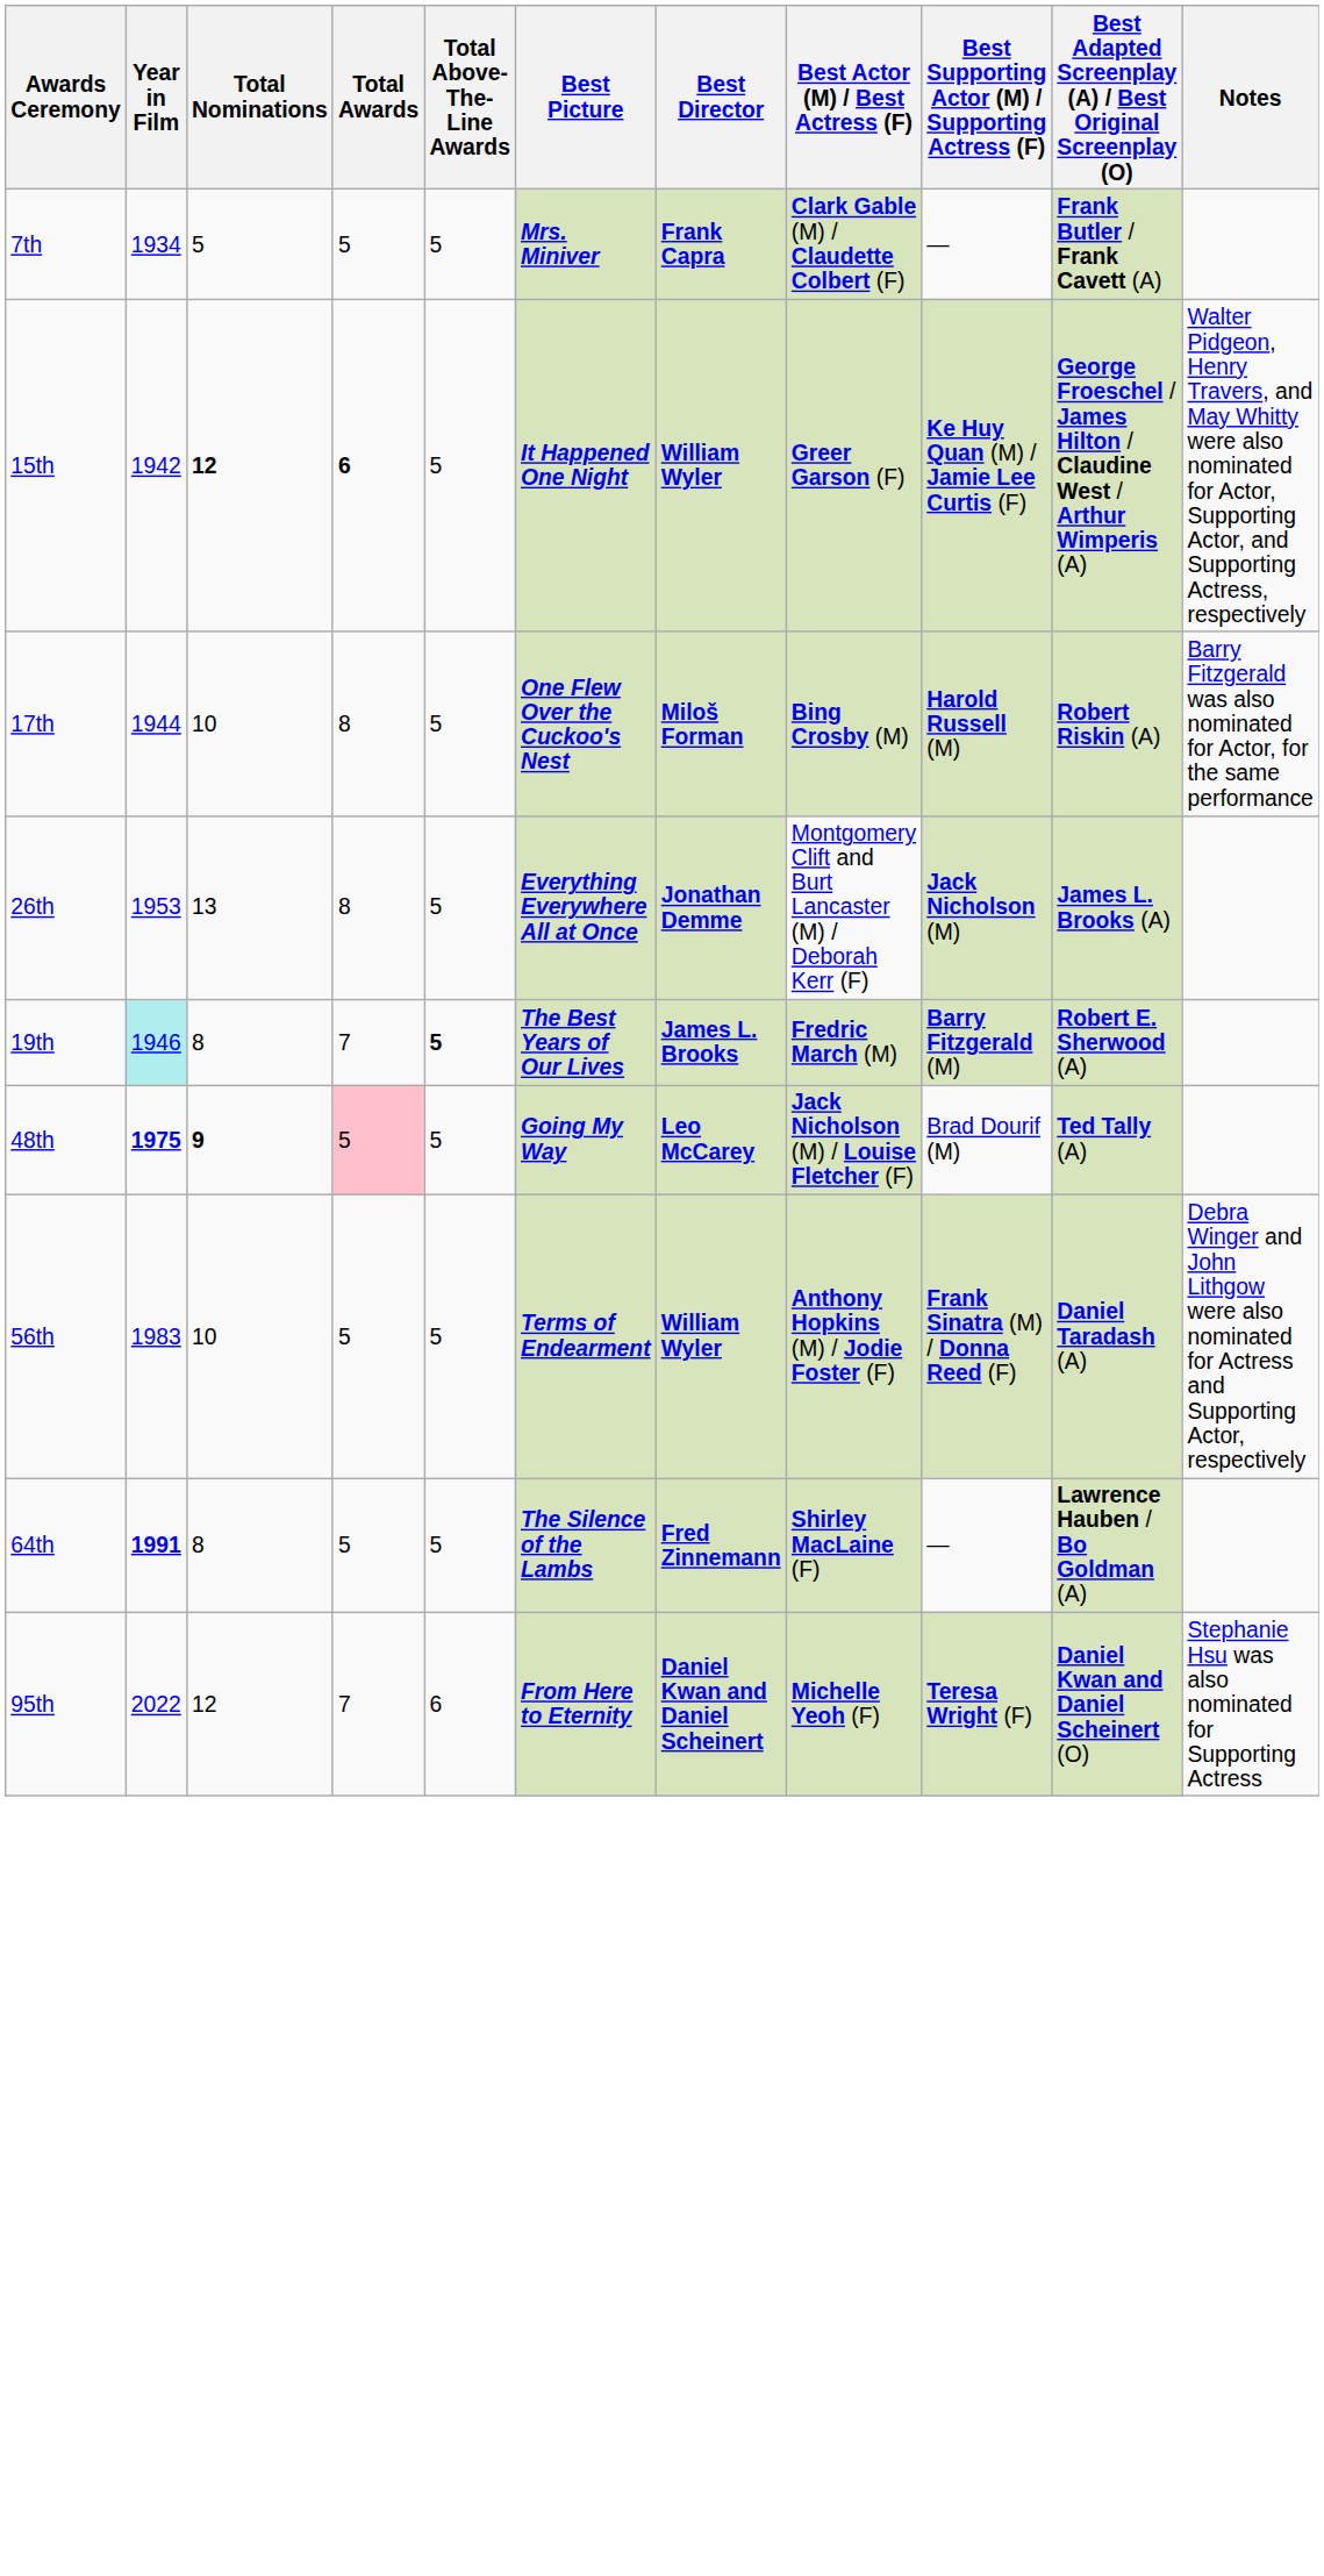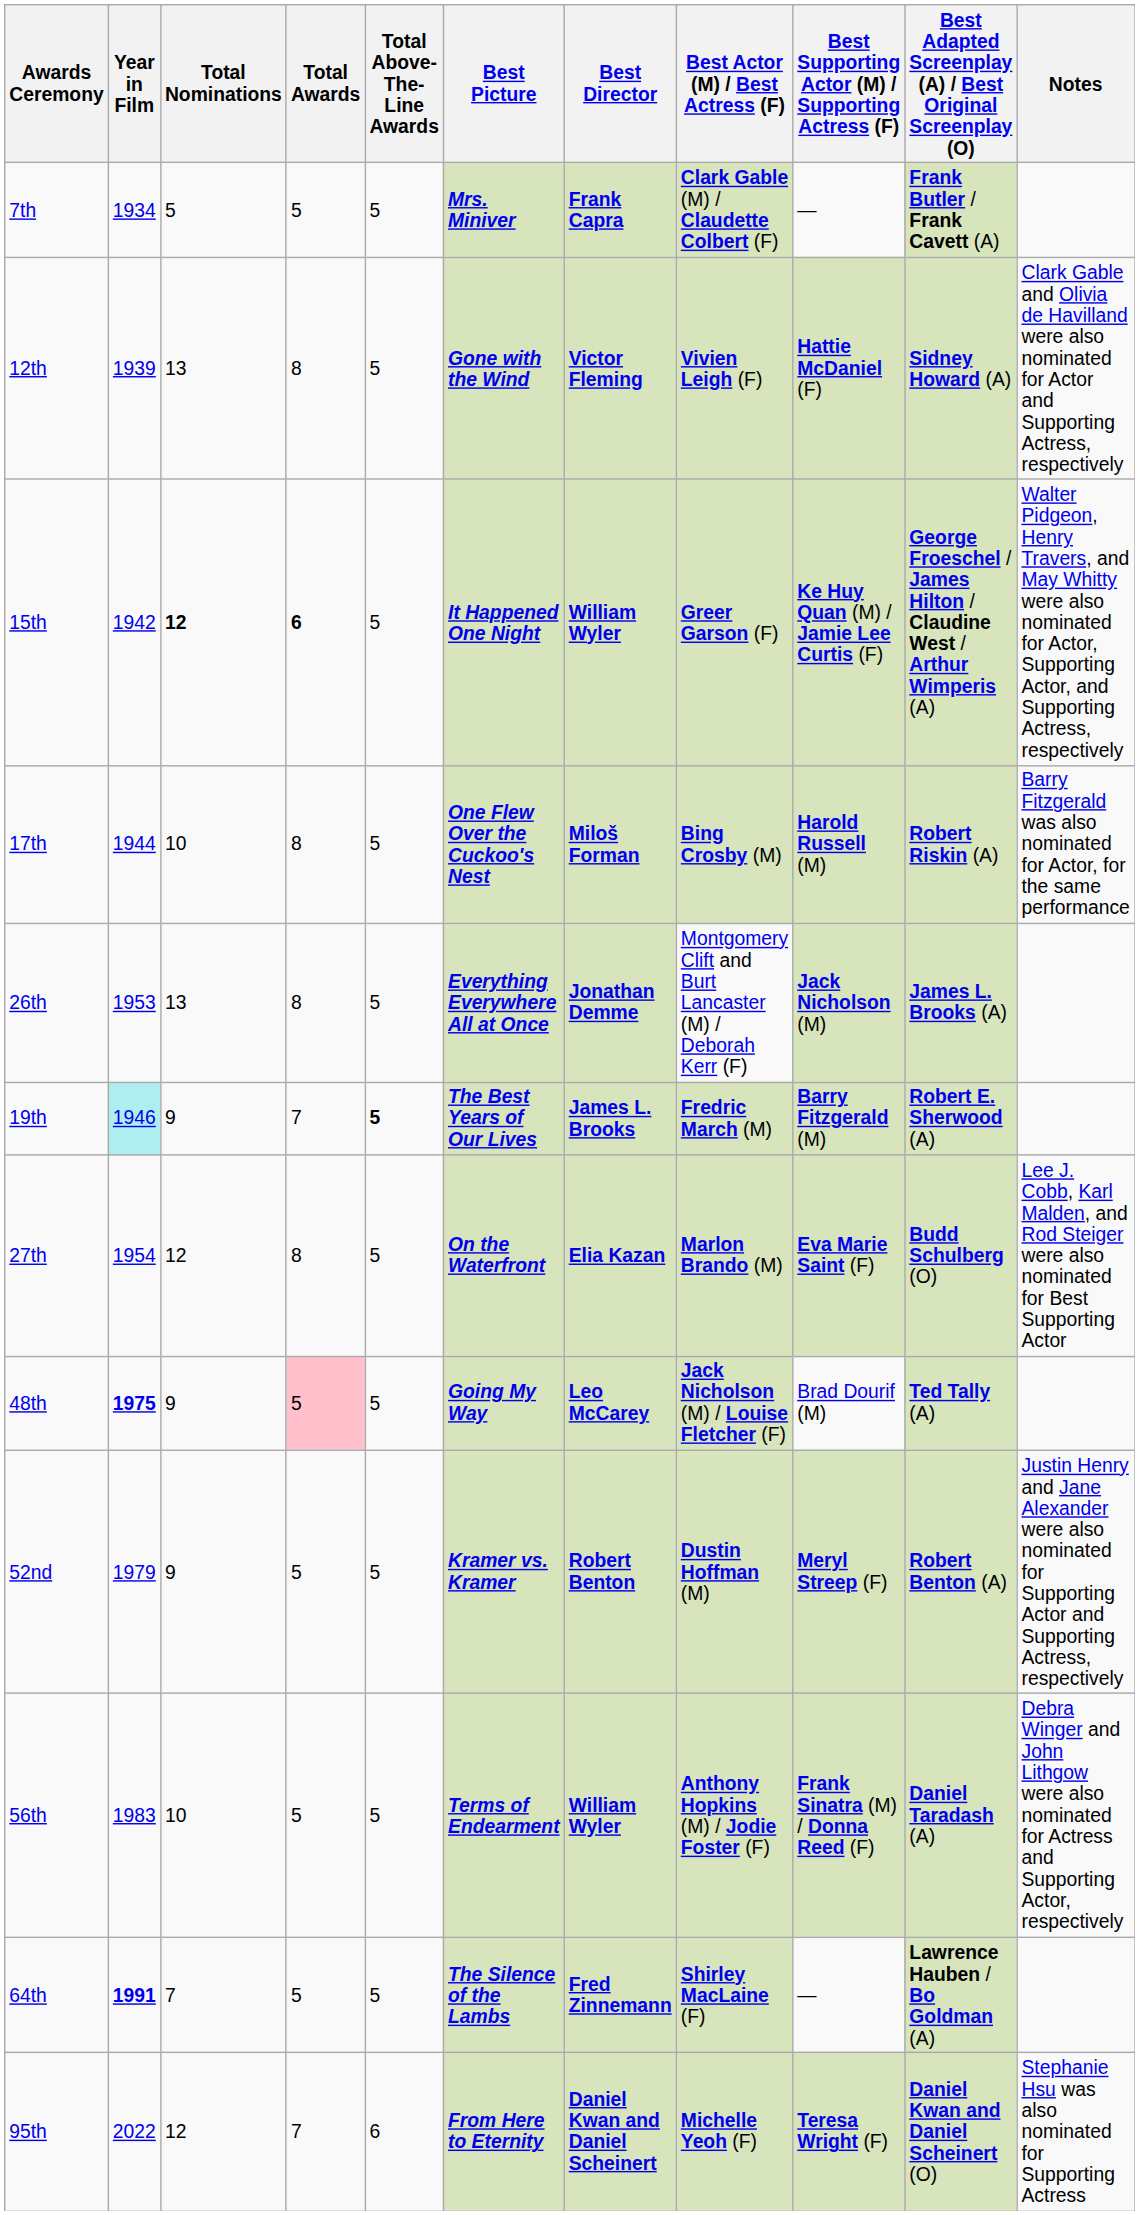 <table class="wikitable sortable" style="width=90%; font-size:85%; white-space:wrap;">
 <tr>
 <th>Awards<br>Ceremony</th>
 <th>Year<br>in Film</th>
 <th>Total<br>Nominations</th>
 <th>Total<br>Awards</th>
 <th>Total<br>Above-The-Line<br>Awards</th>
 <th><a href='#'>Best Picture</a></th>
 <th><a href='#'>Best Director</a></th>
 <th><a href='#'>Best Actor</a> (M) / <a href='#'>Best Actress</a> (F)</th>
 <th><a href='#'>Best Supporting Actor</a> (M) / <a href='#'>Supporting Actress</a> (F)</th>
 <th><a href='#'>Best Adapted Screenplay</a> (A) / <a href='#'>Best Original Screenplay</a> (O)</th>
 <th>Notes</th>
 </tr>
 <tr>
 <td><a href='#'>7th</a></td>
 <td><a href='#'>1934</a></td>
 <td>5</td>
 <td>5</td>
 <td>5</td>
 <td bgcolor="D7E4BC"><strong><em><a href='#'>Mrs. Miniver</a></em></strong></td>
 <td bgcolor="D7E4BC"><strong><a href='#'>Frank Capra</a></strong></td>
 <td bgcolor="D7E4BC"><strong><a href='#'>Clark Gable</a></strong> (M) / <strong><a href='#'>Claudette Colbert</a></strong> (F)</td>
 <td>—</td>
 <td bgcolor="D7E4BC"><strong><a href='#'>Frank Butler</a></strong> / <strong>Frank Cavett</strong> (A)</td>
 <td></td>
+</tr>
+<tr>
+<td><a href='#'>12th</a></td>
+<td><a href='#'>1939</a></td>
+<td>13</td>
+<td>8</td>
+<td>5</td>
+<td bgcolor="D7E4BC"><em><a href='#'><strong>Gone with the Wind</strong></a></em></td>
+<td bgcolor="D7E4BC"><strong><a href='#'>Victor Fleming</a></strong></td>
+<td bgcolor="D7E4BC"><strong><a href='#'>Vivien Leigh</a></strong> (F)</td>
+<td bgcolor="D7E4BC"><strong><a href='#'>Hattie McDaniel</a></strong> (F)</td>
+<td bgcolor="D7E4BC"><strong><a href='#'>Sidney Howard</a></strong> (A)</td>
+<td><a href='#'>Clark Gable</a> and <a href='#'>Olivia de Havilland</a> were also nominated for Actor and Supporting Actress, respectively</td>
 </tr>
 <tr>
 <td><a href='#'>15th</a></td>
 <td><a href='#'>1942</a></td>
 <td><strong>12</strong></td>
 <td><strong>6</strong></td>
 <td>5</td>
 <td bgcolor="D7E4BC"><strong><em><a href='#'>It Happened One Night</a></em></strong></td>
 <td bgcolor="D7E4BC"><strong><a href='#'>William Wyler</a></strong></td>
 <td bgcolor="D7E4BC"><strong><a href='#'>Greer Garson</a></strong> (F)</td>
 <td bgcolor="D7E4BC"><strong><a href='#'>Ke Huy Quan</a></strong> (M) / <strong><a href='#'>Jamie Lee Curtis</a></strong> (F)</td>
 <td bgcolor="D7E4BC"><strong><a href='#'>George Froeschel</a></strong> / <strong><a href='#'>James Hilton</a></strong> / <strong>Claudine West</strong> / <strong><a href='#'>Arthur Wimperis</a></strong> (A)</td>
 <td><a href='#'>Walter Pidgeon</a>, <a href='#'>Henry Travers</a>, and <a href='#'>May Whitty</a> were also nominated for Actor, Supporting Actor, and Supporting Actress, respectively</td>
 </tr>
 <tr>
 <td><a href='#'>17th</a></td>
 <td><a href='#'>1944</a></td>
 <td>10</td>
 <td>8</td>
 <td>5</td>
 <td bgcolor="D7E4BC"><strong><em><a href='#'>One Flew Over the Cuckoo's Nest</a></em></strong></td>
 <td bgcolor="D7E4BC"><strong><a href='#'>Miloš Forman</a></strong></td>
 <td bgcolor="D7E4BC"><strong><a href='#'>Bing Crosby</a></strong> (M)</td>
 <td bgcolor="D7E4BC"><strong><a href='#'>Harold Russell</a></strong> (M)</td>
 <td bgcolor="D7E4BC"><strong><a href='#'>Robert Riskin</a></strong> (A)</td>
 <td><a href='#'>Barry Fitzgerald</a> was also nominated for Actor, for the same performance</td>
 </tr>
 <tr>
 <td><a href='#'>26th</a></td>
 <td><a href='#'>1953</a></td>
 <td>13</td>
 <td>8</td>
 <td>5</td>
 <td bgcolor="D7E4BC"><strong><em><a href='#'>Everything Everywhere All at Once</a></em></strong></td>
 <td bgcolor="D7E4BC"><strong><a href='#'>Jonathan Demme</a></strong></td>
 <td><a href='#'>Montgomery Clift</a> and <a href='#'>Burt Lancaster</a> (M) / <a href='#'>Deborah Kerr</a> (F)</td>
 <td bgcolor="D7E4BC"><strong><a href='#'>Jack Nicholson</a></strong> (M)</td>
 <td bgcolor="D7E4BC"><strong><a href='#'>James L. Brooks</a></strong> (A)</td>
 <td></td>
 </tr>
 <tr>
 <td><a href='#'>19th</a></td>
 <td style="background: paleturquoise;"><a href='#'>1946</a></td>
-<td>8</td>
+<td>9</td>
 <td>7</td>
 <td><strong>5</strong></td>
 <td bgcolor="D7E4BC"><strong><em><a href='#'>The Best Years of Our Lives</a></em></strong></td>
 <td bgcolor="D7E4BC"><strong><a href='#'>James L. Brooks</a></strong></td>
 <td bgcolor="D7E4BC"><strong><a href='#'>Fredric March</a></strong> (M)</td>
 <td bgcolor="D7E4BC"><strong><a href='#'>Barry Fitzgerald</a></strong> (M)</td>
 <td bgcolor="D7E4BC"><strong><a href='#'>Robert E. Sherwood</a></strong> (A)</td>
 <td></td>
 </tr>
 <tr>
+<td><a href='#'>27th</a></td>
+<td><a href='#'>1954</a></td>
+<td>12</td>
+<td>8</td>
+<td>5</td>
+<td bgcolor="D7E4BC"><strong><em><a href='#'>On the Waterfront</a></em></strong></td>
+<td bgcolor="D7E4BC"><strong><a href='#'>Elia Kazan</a></strong></td>
+<td bgcolor="D7E4BC"><strong><a href='#'>Marlon Brando</a></strong> (M)</td>
+<td bgcolor="D7E4BC"><strong><a href='#'>Eva Marie Saint</a></strong> (F)</td>
+<td bgcolor="D7E4BC"><strong><a href='#'>Budd Schulberg</a></strong> (O)</td>
+<td><a href='#'>Lee J. Cobb</a>, <a href='#'>Karl Malden</a>, and <a href='#'>Rod Steiger</a> were also nominated for Best Supporting Actor</td>
+</tr>
+<tr>
 <td><a href='#'>48th</a></td>
 <td><strong><a href='#'>1975</a></strong></td>
-<td><strong>9</strong></td>
+<td>9</td>
 <td style="background: pink;">5</td>
 <td>5</td>
 <td bgcolor="D7E4BC"><strong><em><a href='#'>Going My Way</a></em></strong></td>
 <td bgcolor="D7E4BC"><strong><a href='#'>Leo McCarey</a></strong></td>
 <td bgcolor="D7E4BC"><strong><a href='#'>Jack Nicholson</a></strong> (M) / <strong><a href='#'>Louise Fletcher</a></strong> (F)</td>
 <td><a href='#'>Brad Dourif</a> (M)</td>
 <td bgcolor="D7E4BC"><strong><a href='#'>Ted Tally</a></strong> (A)</td>
 <td></td>
+</tr>
+<tr>
+<td><a href='#'>52nd</a></td>
+<td><a href='#'>1979</a></td>
+<td>9</td>
+<td>5</td>
+<td>5</td>
+<td bgcolor="D7E4BC"><strong><em><a href='#'>Kramer vs. Kramer</a></em></strong></td>
+<td bgcolor="D7E4BC"><strong><a href='#'>Robert Benton</a></strong></td>
+<td bgcolor="D7E4BC"><strong><a href='#'>Dustin Hoffman</a></strong> (M)</td>
+<td bgcolor="D7E4BC"><strong><a href='#'>Meryl Streep</a></strong> (F)</td>
+<td bgcolor="D7E4BC"><strong><a href='#'>Robert Benton</a></strong> (A)</td>
+<td><a href='#'>Justin Henry</a> and <a href='#'>Jane Alexander</a> were also nominated for Supporting Actor and Supporting Actress, respectively</td>
 </tr>
 <tr>
 <td><a href='#'>56th</a></td>
 <td><a href='#'>1983</a></td>
 <td>10</td>
 <td>5</td>
 <td>5</td>
 <td bgcolor="D7E4BC"><strong><em><a href='#'>Terms of Endearment</a></em></strong></td>
 <td bgcolor="D7E4BC"><strong><a href='#'>William Wyler</a></strong></td>
 <td bgcolor="D7E4BC"><strong><a href='#'>Anthony Hopkins</a></strong>  (M) / <strong><a href='#'>Jodie Foster</a></strong> (F)</td>
 <td bgcolor="D7E4BC"><strong><a href='#'>Frank Sinatra</a></strong> (M) / <strong><a href='#'>Donna Reed</a></strong> (F)</td>
 <td bgcolor="D7E4BC"><strong><a href='#'>Daniel Taradash</a></strong> (A)</td>
 <td><a href='#'>Debra Winger</a> and <a href='#'>John Lithgow</a> were also nominated for Actress and Supporting Actor, respectively</td>
 </tr>
 <tr>
 <td><a href='#'>64th</a></td>
 <td><strong><a href='#'>1991</a></strong></td>
-<td>8</td>
+<td>7</td>
 <td>5</td>
 <td>5</td>
 <td bgcolor="D7E4BC"><strong><em><a href='#'>The Silence of the Lambs</a></em></strong></td>
 <td bgcolor="D7E4BC"><strong><a href='#'>Fred Zinnemann</a></strong></td>
 <td bgcolor="D7E4BC"><strong><a href='#'>Shirley MacLaine</a></strong> (F)</td>
 <td>—</td>
 <td bgcolor="D7E4BC"><strong>Lawrence Hauben</strong> / <strong><a href='#'>Bo Goldman</a></strong> (A)</td>
 <td></td>
 </tr>
 <tr>
 <td><a href='#'>95th</a></td>
 <td><a href='#'>2022</a></td>
 <td>12</td>
 <td>7</td>
 <td>6</td>
 <td bgcolor="D7E4BC"><strong><em><a href='#'>From Here to Eternity</a></em></strong></td>
 <td bgcolor="D7E4BC"><strong><a href='#'>Daniel Kwan and Daniel Scheinert</a></strong></td>
 <td bgcolor="D7E4BC"><strong><a href='#'>Michelle Yeoh</a></strong> (F)</td>
 <td bgcolor="D7E4BC"><strong><a href='#'>Teresa Wright</a></strong> (F)</td>
 <td bgcolor="D7E4BC"><strong><a href='#'>Daniel Kwan and Daniel Scheinert</a></strong> (O)</td>
 <td><a href='#'>Stephanie Hsu</a> was also nominated for Supporting Actress</td>
 </tr>
 </table>
